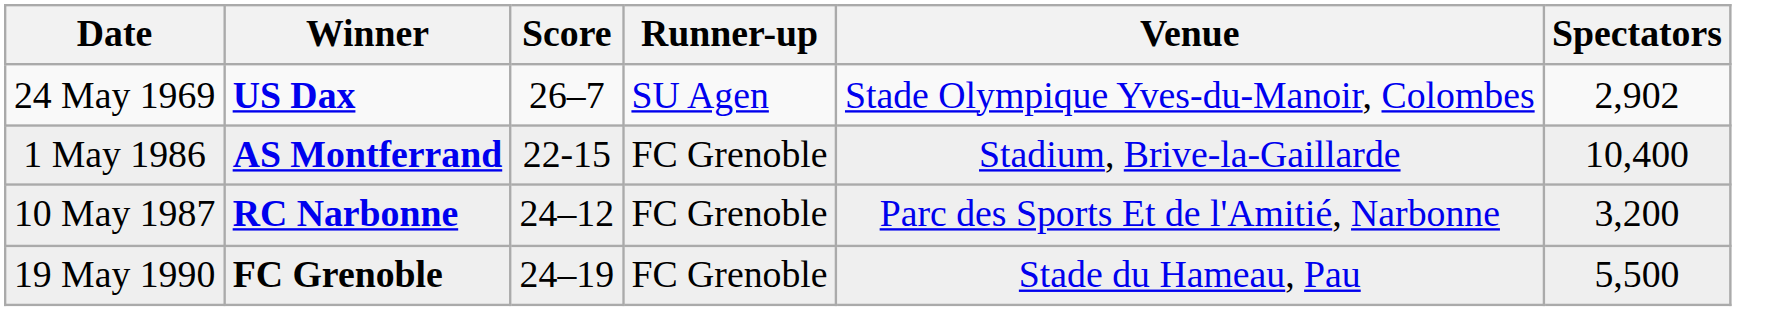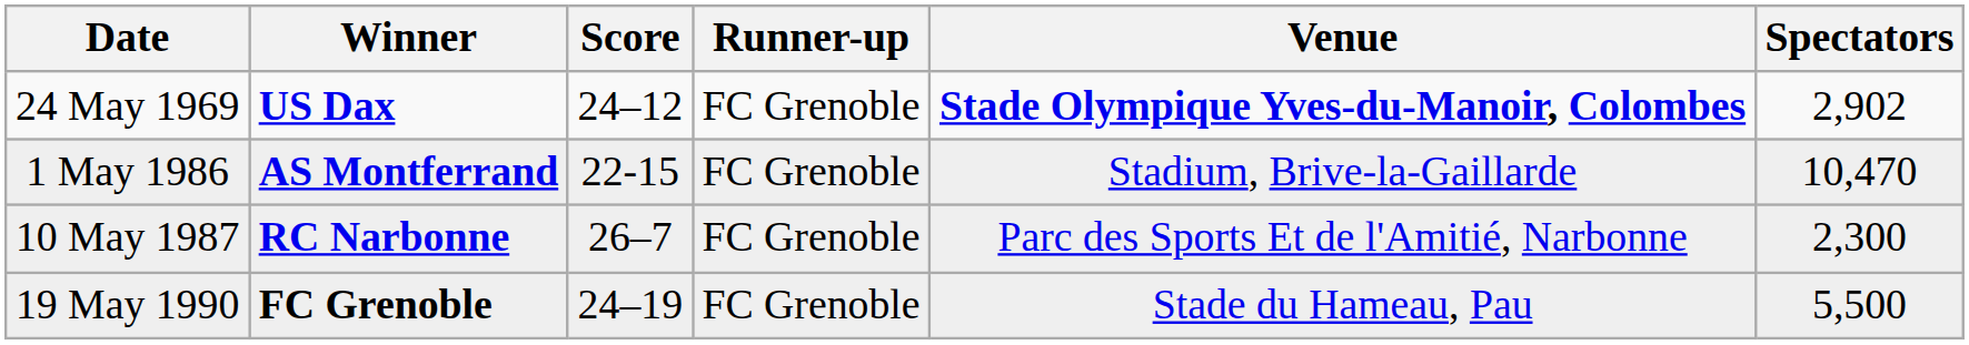 <table class="wikitable">
 <tr>
 <th>Date</th>
 <th>Winner</th>
 <th>Score</th>
 <th>Runner-up</th>
 <th>Venue</th>
 <th>Spectators</th>
 </tr>
 <tr>
 <td align=center>24 May 1969</td>
 <td><strong><a href='#'>US Dax</a></strong></td>
-<td align=center>26–7</td>
-<td><a href='#'>SU Agen</a></td>
-<td align=center><a href='#'>Stade Olympique Yves-du-Manoir</a>, <a href='#'>Colombes</a></td>
+<td align=center>24–12</td>
+<td>FC Grenoble</td>
+<td align=center><strong><a href='#'>Stade Olympique Yves-du-Manoir</a>, <a href='#'>Colombes</a></strong></td>
 <td align=center>2,902</td>
 </tr>
 <tr bgcolor="#efefef">
 <td align=center>1 May 1986</td>
 <td><strong><a href='#'>AS Montferrand</a></strong></td>
 <td align=center>22-15</td>
 <td>FC Grenoble</td>
 <td align=center><a href='#'>Stadium</a>, <a href='#'>Brive-la-Gaillarde</a></td>
-<td align=center>10,400</td>
+<td align=center>10,470</td>
 </tr>
 <tr bgcolor="#efefef">
 <td align=center>10 May 1987</td>
 <td><strong><a href='#'>RC Narbonne</a></strong></td>
-<td align=center>24–12</td>
+<td align=center>26–7</td>
 <td>FC Grenoble</td>
 <td align=center><a href='#'>Parc des Sports Et de l'Amitié</a>, <a href='#'>Narbonne</a></td>
-<td align=center>3,200</td>
+<td align=center>2,300</td>
 </tr>
 <tr bgcolor="#efefef">
 <td align=center>19 May 1990</td>
 <td><strong>FC Grenoble</strong></td>
 <td align=center>24–19</td>
 <td>FC Grenoble</td>
 <td align=center><a href='#'>Stade du Hameau</a>, <a href='#'>Pau</a></td>
 <td align=center>5,500</td>
 </tr>
 </table>
